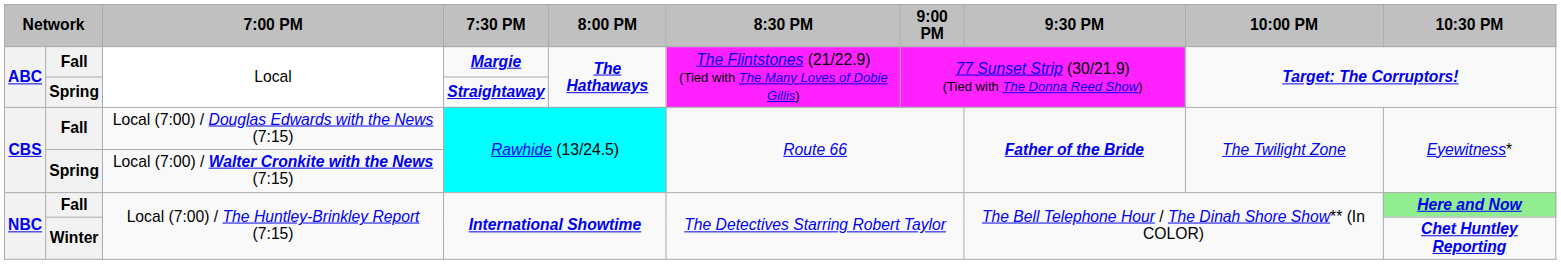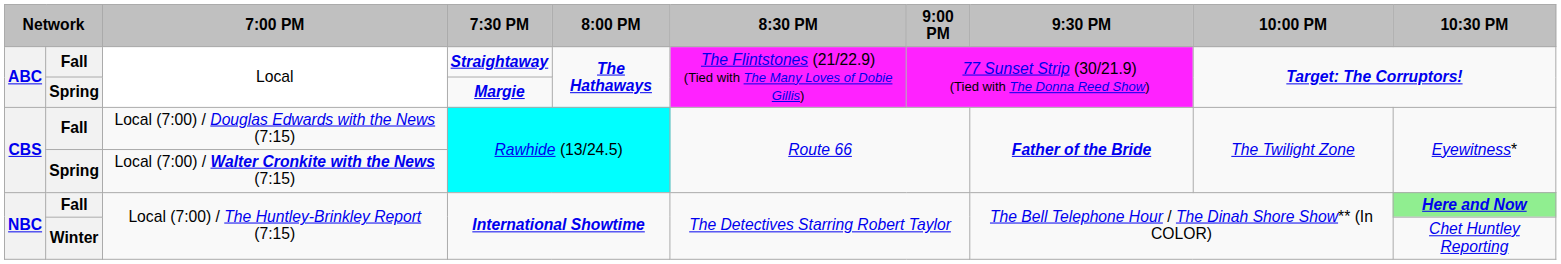 <table class="wikitable" style="width:100%;margin-right:0;text-align:center">
 <tr>
 <th colspan="2" style="background-color:#C0C0C0;text-align:center">Network</th>
 <th style="background-color:#C0C0C0;text-align:center">7:00 PM</th>
 <th style="background-color:#C0C0C0;text-align:center">7:30 PM</th>
 <th style="background-color:#C0C0C0;text-align:center">8:00 PM</th>
 <th style="background-color:#C0C0C0;text-align:center">8:30 PM</th>
 <th style="background-color:#C0C0C0;text-align:center">9:00 PM</th>
 <th style="background-color:#C0C0C0;text-align:center">9:30 PM</th>
 <th style="background-color:#C0C0C0;text-align:center">10:00 PM</th>
 <th style="background-color:#C0C0C0;text-align:center">10:30 PM</th>
 </tr>
 <tr>
 <th rowspan="2"><a href='#'>ABC</a></th>
 <th>Fall</th>
 <td bgcolor="white" rowspan="2">Local</td>
-<td><strong><em><a href='#'>Margie</a></em></strong></td>
+<td><strong><em><a href='#'>Straightaway</a></em></strong></td>
 <td rowspan="2"><strong><em><a href='#'>The Hathaways</a></em></strong></td>
 <td bgcolor="#FF22FF" rowspan="2"><em><a href='#'>The Flintstones</a></em> (21/22.9)<br><small>(Tied with <em><a href='#'>The Many Loves of Dobie Gillis</a></em>)</small></td>
 <td bgcolor="#FF22FF" colspan="2" rowspan="2"><em><a href='#'>77 Sunset Strip</a></em> (30/21.9)<br><small>(Tied with <em><a href='#'>The Donna Reed Show</a></em>)</small></td>
 <td colspan="2" rowspan="2"><strong><em><a href='#'>Target: The Corruptors!</a></em></strong></td>
 </tr>
 <tr>
 <th>Spring</th>
-<td><strong><em><a href='#'>Straightaway</a></em></strong></td>
+<td><strong><em><a href='#'>Margie</a></em></strong></td>
 </tr>
 <tr>
 <th rowspan="2"><a href='#'>CBS</a></th>
 <th>Fall</th>
 <td>Local (7:00) / <em><a href='#'>Douglas Edwards with the News</a></em> (7:15)</td>
 <td colspan="2" rowspan="2" bgcolor="#00FFFF"><em><a href='#'>Rawhide</a></em> (13/24.5)</td>
 <td colspan="2" rowspan="2"><em><a href='#'>Route 66</a></em></td>
 <td rowspan="2"><strong><em><a href='#'>Father of the Bride</a></em></strong></td>
 <td rowspan="2"><em><a href='#'>The Twilight Zone</a></em></td>
 <td rowspan="2"><em><a href='#'>Eyewitness</a></em>*</td>
 </tr>
 <tr>
 <th>Spring</th>
 <td>Local (7:00) / <strong><em><a href='#'>Walter Cronkite with the News</a></em></strong> (7:15)</td>
 </tr>
 <tr>
 <th rowspan="2"><a href='#'>NBC</a></th>
 <th>Fall</th>
 <td rowspan="2">Local (7:00) / <em><a href='#'>The Huntley-Brinkley Report</a></em> (7:15)</td>
 <td colspan="2" rowspan="2"><strong><em><a href='#'>International Showtime</a></em></strong></td>
 <td colspan="2" rowspan="2"><em><a href='#'>The Detectives Starring Robert Taylor</a></em></td>
 <td colspan="2" rowspan="2"><em><a href='#'>The Bell Telephone Hour</a></em> / <em><a href='#'>The Dinah Shore Show</a></em>** (In <span>C</span><span>O</span><span>L</span><span>O</span><span>R</span>)</td>
 <td style="background: lightgreen;"><strong><em><a href='#'>Here and Now</a></em></strong></td>
 </tr>
 <tr>
 <th>Winter</th>
-<td><strong><em><a href='#'>Chet Huntley Reporting</a></em></strong></td>
+<td><em><a href='#'>Chet Huntley Reporting</a></em></td>
 </tr>
 </table>
